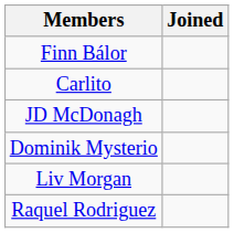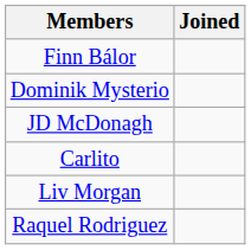 <table class="wikitable sortable" style="text-align:center;">
 <tr>
 <th>Members</th>
 <th>Joined</th>
 </tr>
 <tr>
 <td><a href='#'>Finn Bálor</a></td>
 <td></td>
 </tr>
 <tr>
-<td><a href='#'>Carlito</a></td>
+<td><a href='#'>Dominik Mysterio</a></td>
 <td></td>
 </tr>
 <tr>
 <td><a href='#'>JD McDonagh</a></td>
 <td></td>
 </tr>
 <tr>
-<td><a href='#'>Dominik Mysterio</a></td>
+<td><a href='#'>Carlito</a></td>
 <td></td>
 </tr>
 <tr>
 <td><a href='#'>Liv Morgan</a></td>
 <td></td>
 </tr>
 <tr>
 <td><a href='#'>Raquel Rodriguez</a></td>
 <td><a href='#'></a></td>
 </tr>
 </table>
